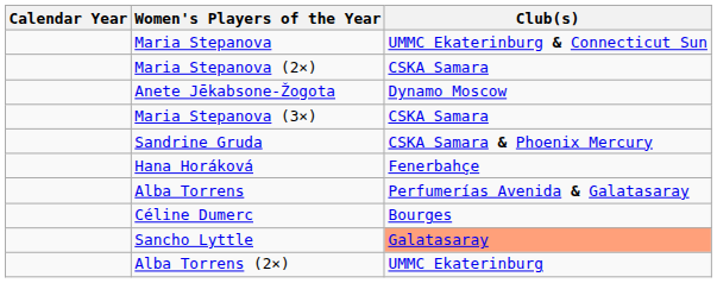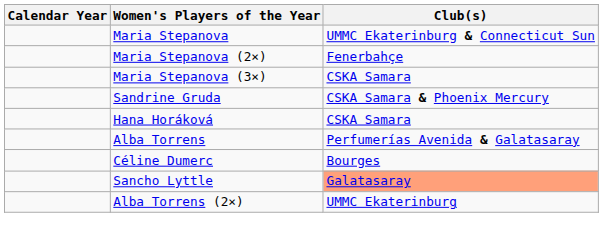 <table class="wikitable sortable">
 <tr>
 <th>Calendar Year</th>
 <th>Women's Players of the Year</th>
 <th>Club(s)</th>
 </tr>
 <tr>
 <td></td>
 <td> <a href='#'>Maria Stepanova</a></td>
 <td> <a href='#'>UMMC Ekaterinburg</a> <strong>&</strong>  <a href='#'>Connecticut Sun</a></td>
 </tr>
 <tr>
 <td></td>
 <td> <a href='#'>Maria Stepanova</a> (2×)</td>
-<td> <a href='#'>CSKA Samara</a></td>
-</tr>
-<tr>
-<td></td>
-<td> <a href='#'>Anete Jēkabsone-Žogota</a></td>
-<td> <a href='#'>Dynamo Moscow</a></td>
+<td> <a href='#'>Fenerbahçe</a></td>
 </tr>
 <tr>
 <td></td>
 <td> <a href='#'>Maria Stepanova</a> (3×)</td>
 <td> <a href='#'>CSKA Samara</a></td>
 </tr>
 <tr>
 <td></td>
 <td> <a href='#'>Sandrine Gruda</a></td>
 <td> <a href='#'>CSKA Samara</a> <strong>&</strong>  <a href='#'>Phoenix Mercury</a></td>
 </tr>
 <tr>
 <td></td>
 <td> <a href='#'>Hana Horáková</a></td>
-<td> <a href='#'>Fenerbahçe</a></td>
+<td> <a href='#'>CSKA Samara</a></td>
 </tr>
 <tr>
 <td></td>
 <td> <a href='#'>Alba Torrens</a></td>
 <td> <a href='#'>Perfumerías Avenida</a> <strong>&</strong>  <a href='#'>Galatasaray</a></td>
 </tr>
 <tr>
 <td></td>
 <td> <a href='#'>Céline Dumerc</a></td>
 <td> <a href='#'>Bourges</a></td>
 </tr>
 <tr>
 <td></td>
 <td> <a href='#'>Sancho Lyttle</a></td>
 <td style="background: lightsalmon;"> <a href='#'>Galatasaray</a></td>
 </tr>
 <tr>
 <td></td>
 <td> <a href='#'>Alba Torrens</a> (2×)</td>
 <td> <a href='#'>UMMC Ekaterinburg</a></td>
 </tr>
 </table>
